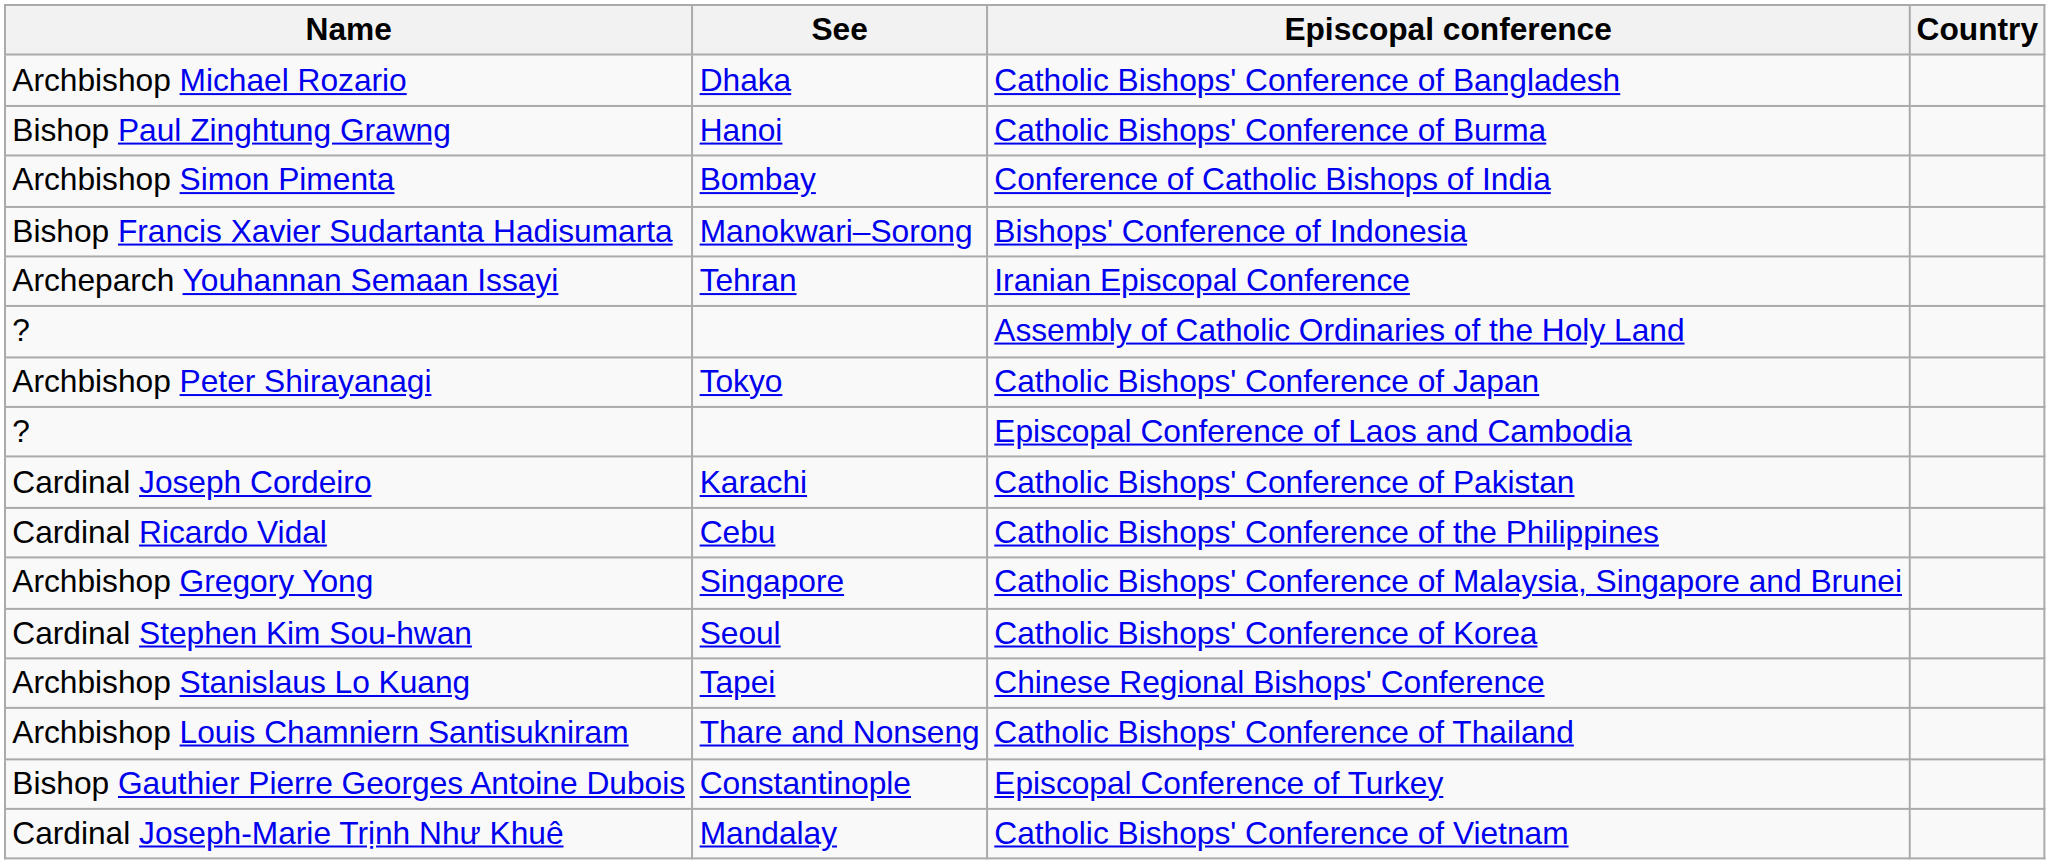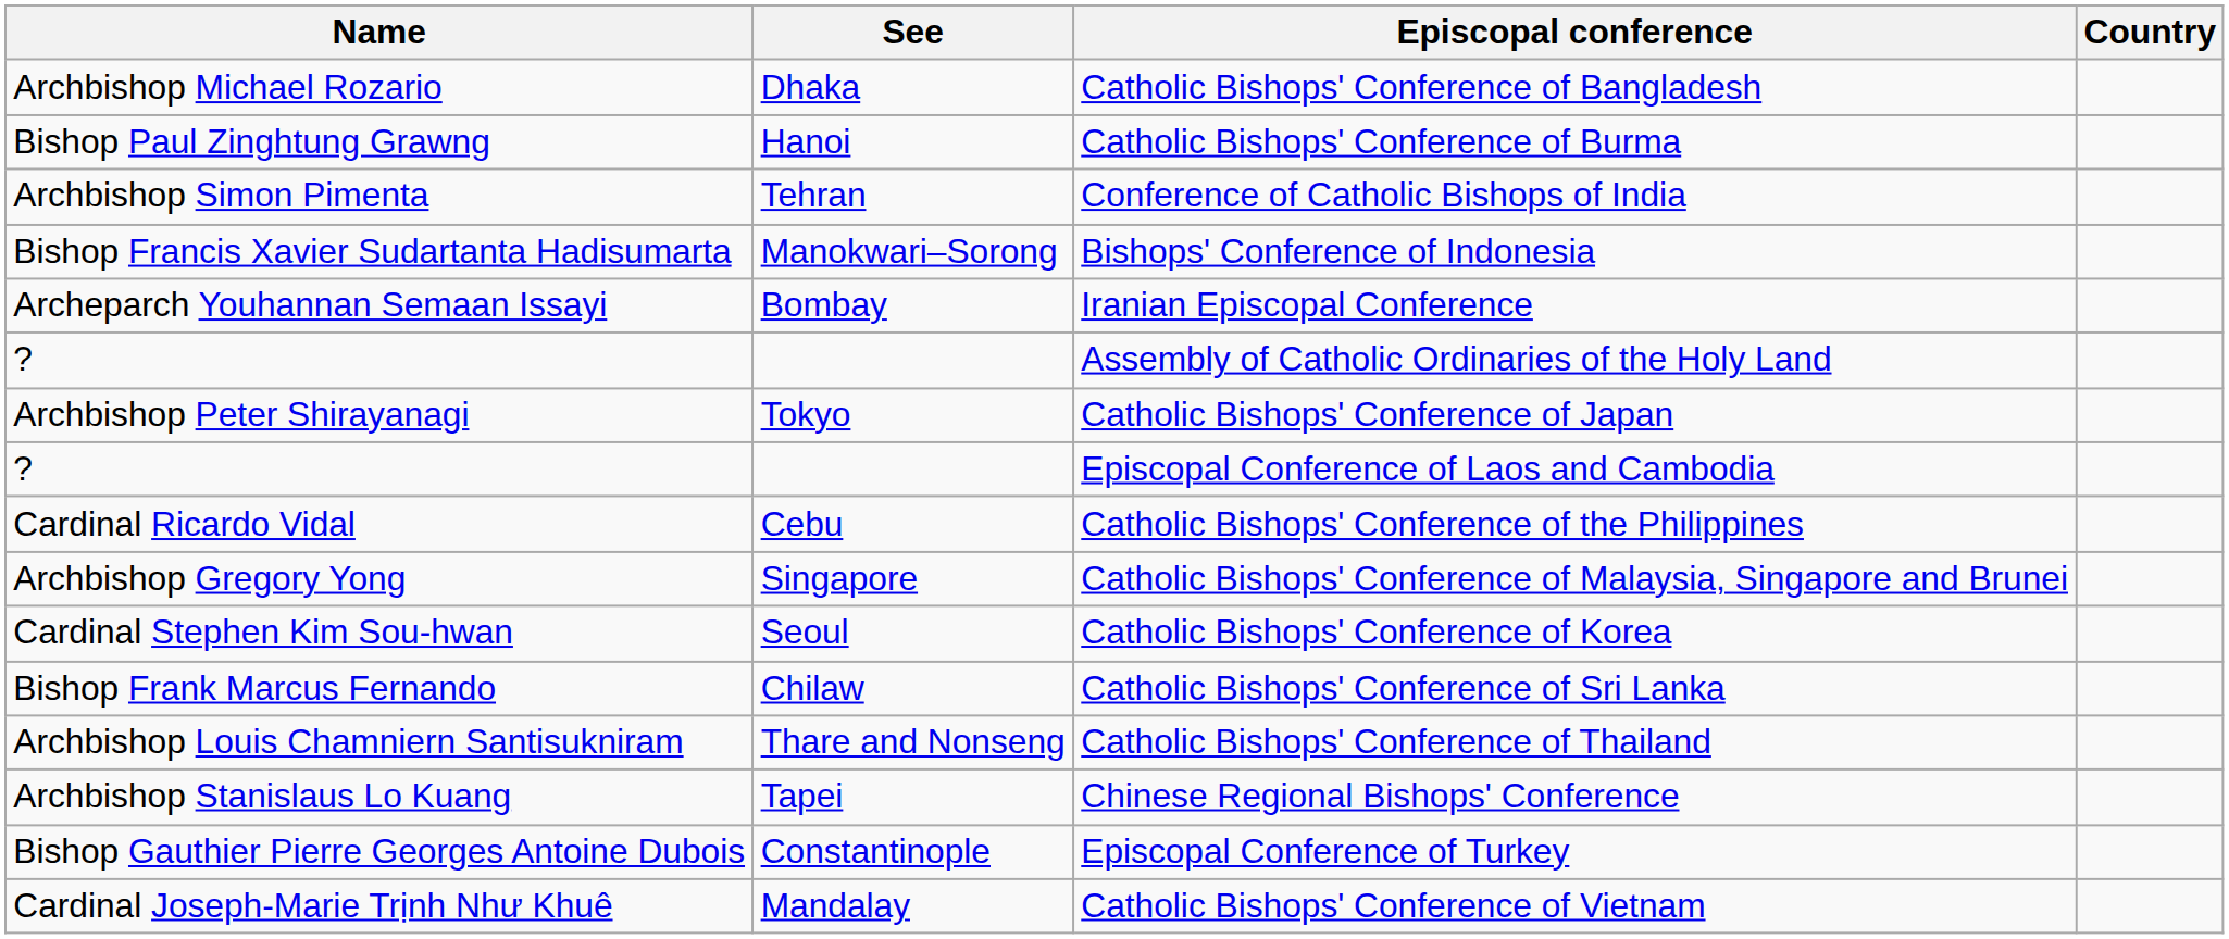 <table class="wikitable">
 <tr>
 <th>Name</th>
 <th>See</th>
 <th>Episcopal conference</th>
 <th>Country</th>
 </tr>
 <tr>
 <td>Archbishop <a href='#'>Michael Rozario</a></td>
 <td><a href='#'>Dhaka</a></td>
 <td><a href='#'>Catholic Bishops' Conference of Bangladesh</a></td>
 <td></td>
 </tr>
 <tr>
 <td>Bishop <a href='#'>Paul Zinghtung Grawng</a></td>
 <td><a href='#'>Hanoi</a></td>
 <td><a href='#'>Catholic Bishops' Conference of Burma</a></td>
 <td></td>
 </tr>
 <tr>
 <td>Archbishop <a href='#'>Simon Pimenta</a></td>
-<td><a href='#'>Bombay</a></td>
+<td><a href='#'>Tehran</a></td>
 <td><a href='#'>Conference of Catholic Bishops of India</a></td>
 <td></td>
 </tr>
 <tr>
 <td>Bishop <a href='#'>Francis Xavier Sudartanta Hadisumarta</a></td>
 <td><a href='#'>Manokwari–Sorong</a></td>
 <td><a href='#'>Bishops' Conference of Indonesia</a></td>
 <td></td>
 </tr>
 <tr>
 <td>Archeparch <a href='#'>Youhannan Semaan Issayi</a></td>
-<td><a href='#'>Tehran</a></td>
+<td><a href='#'>Bombay</a></td>
 <td><a href='#'>Iranian Episcopal Conference</a></td>
 <td></td>
 </tr>
 <tr>
 <td>?</td>
 <td></td>
 <td><a href='#'>Assembly of Catholic Ordinaries of the Holy Land</a></td>
 <td></td>
 </tr>
 <tr>
 <td>Archbishop <a href='#'>Peter Shirayanagi</a></td>
 <td><a href='#'>Tokyo</a></td>
 <td><a href='#'>Catholic Bishops' Conference of Japan</a></td>
 <td></td>
 </tr>
 <tr>
 <td>?</td>
 <td></td>
 <td><a href='#'>Episcopal Conference of Laos and Cambodia</a></td>
 <td></td>
 </tr>
 <tr>
-<td>Cardinal <a href='#'>Joseph Cordeiro</a></td>
-<td><a href='#'>Karachi</a></td>
-<td><a href='#'>Catholic Bishops' Conference of Pakistan</a></td>
-<td></td>
-</tr>
-<tr>
 <td>Cardinal <a href='#'>Ricardo Vidal</a></td>
 <td><a href='#'>Cebu</a></td>
 <td><a href='#'>Catholic Bishops' Conference of the Philippines</a></td>
 <td></td>
 </tr>
 <tr>
 <td>Archbishop <a href='#'>Gregory Yong</a></td>
 <td><a href='#'>Singapore</a></td>
 <td><a href='#'>Catholic Bishops' Conference of Malaysia, Singapore and Brunei</a></td>
 <td></td>
 </tr>
 <tr>
 <td>Cardinal <a href='#'>Stephen Kim Sou-hwan</a></td>
 <td><a href='#'>Seoul</a></td>
 <td><a href='#'>Catholic Bishops' Conference of Korea</a></td>
 <td></td>
 </tr>
 <tr>
-<td>Archbishop <a href='#'>Stanislaus Lo Kuang</a></td>
-<td><a href='#'>Tapei</a></td>
-<td><a href='#'>Chinese Regional Bishops' Conference</a></td>
+<td>Bishop <a href='#'>Frank Marcus Fernando</a></td>
+<td><a href='#'>Chilaw</a></td>
+<td><a href='#'>Catholic Bishops' Conference of Sri Lanka</a></td>
 <td></td>
 </tr>
 <tr>
 <td>Archbishop <a href='#'>Louis Chamniern Santisukniram</a></td>
 <td><a href='#'>Thare and Nonseng</a></td>
 <td><a href='#'>Catholic Bishops' Conference of Thailand</a></td>
+<td></td>
+</tr>
+<tr>
+<td>Archbishop <a href='#'>Stanislaus Lo Kuang</a></td>
+<td><a href='#'>Tapei</a></td>
+<td><a href='#'>Chinese Regional Bishops' Conference</a></td>
 <td></td>
 </tr>
 <tr>
 <td>Bishop <a href='#'>Gauthier Pierre Georges Antoine Dubois</a></td>
 <td><a href='#'>Constantinople</a></td>
 <td><a href='#'>Episcopal Conference of Turkey</a></td>
 <td></td>
 </tr>
 <tr>
 <td>Cardinal <a href='#'>Joseph-Marie Trịnh Như Khuê</a></td>
 <td><a href='#'>Mandalay</a></td>
 <td><a href='#'>Catholic Bishops' Conference of Vietnam</a></td>
 <td></td>
 </tr>
 </table>
